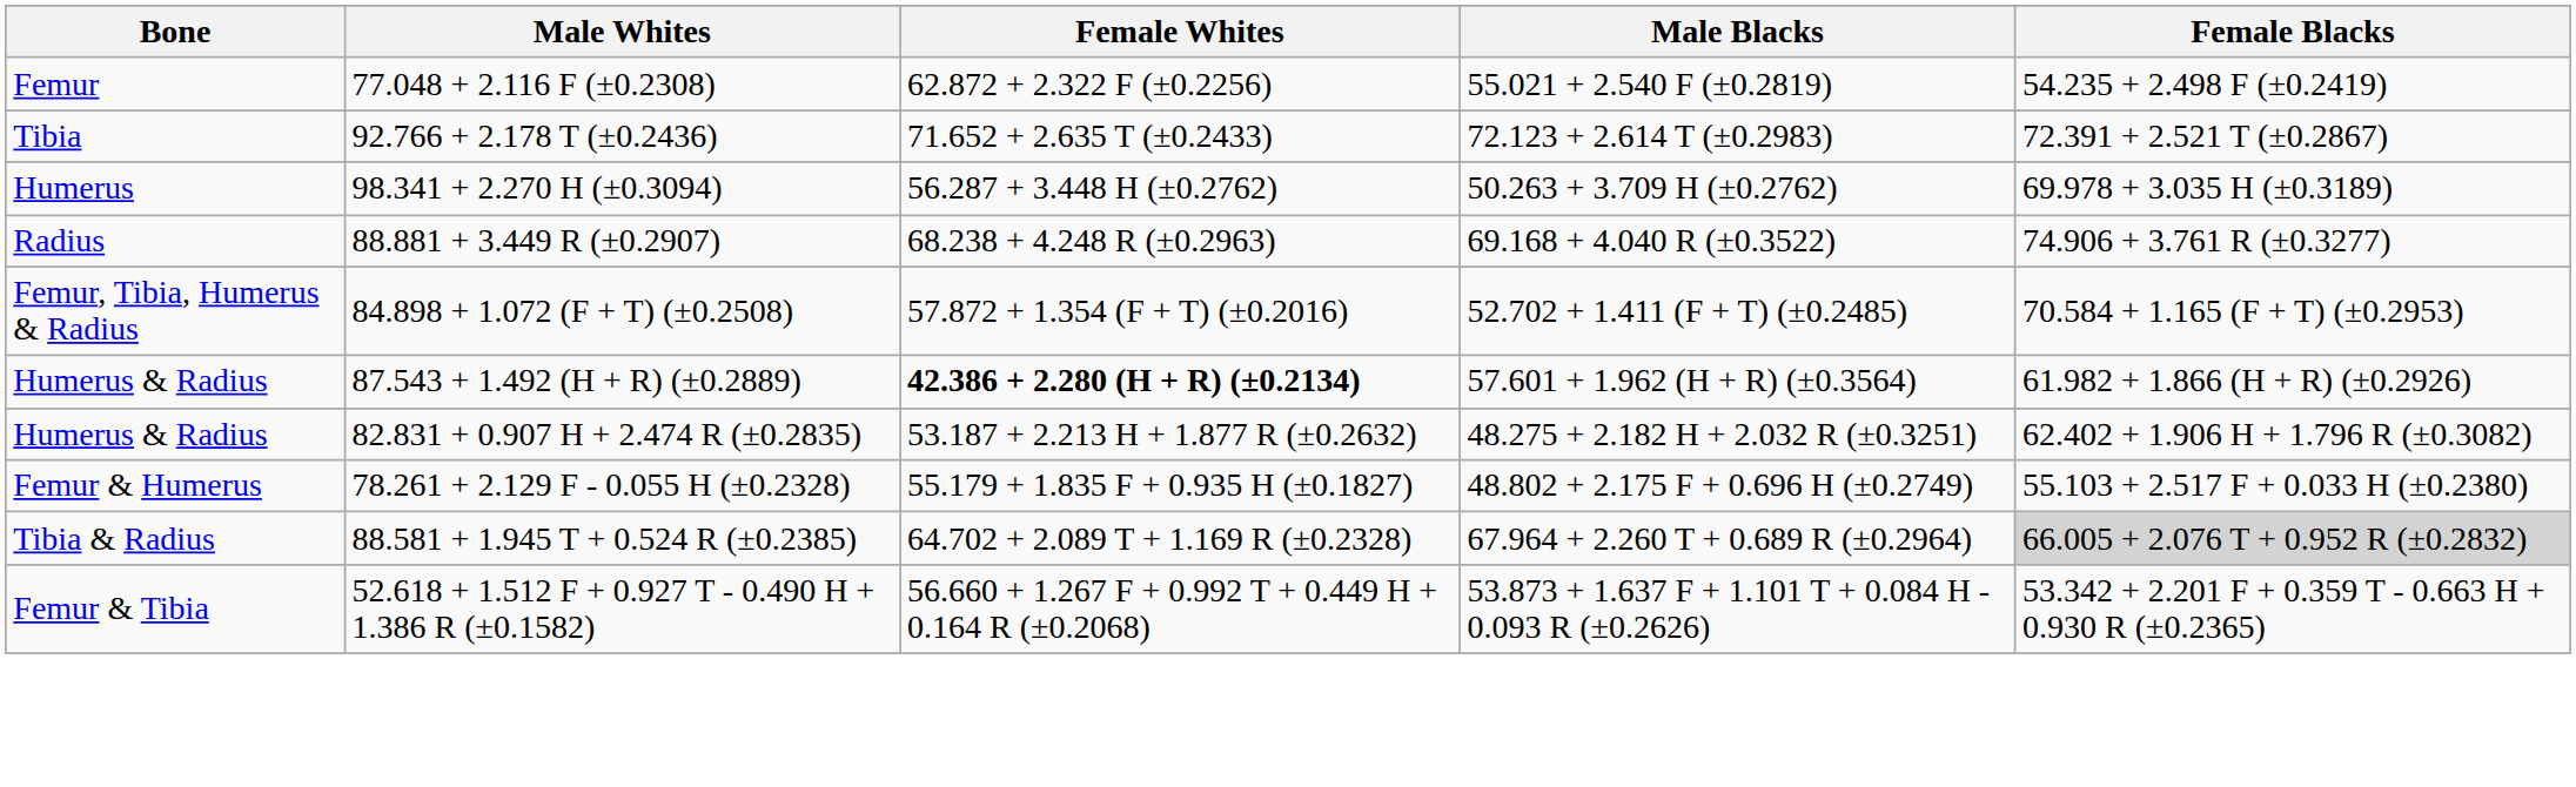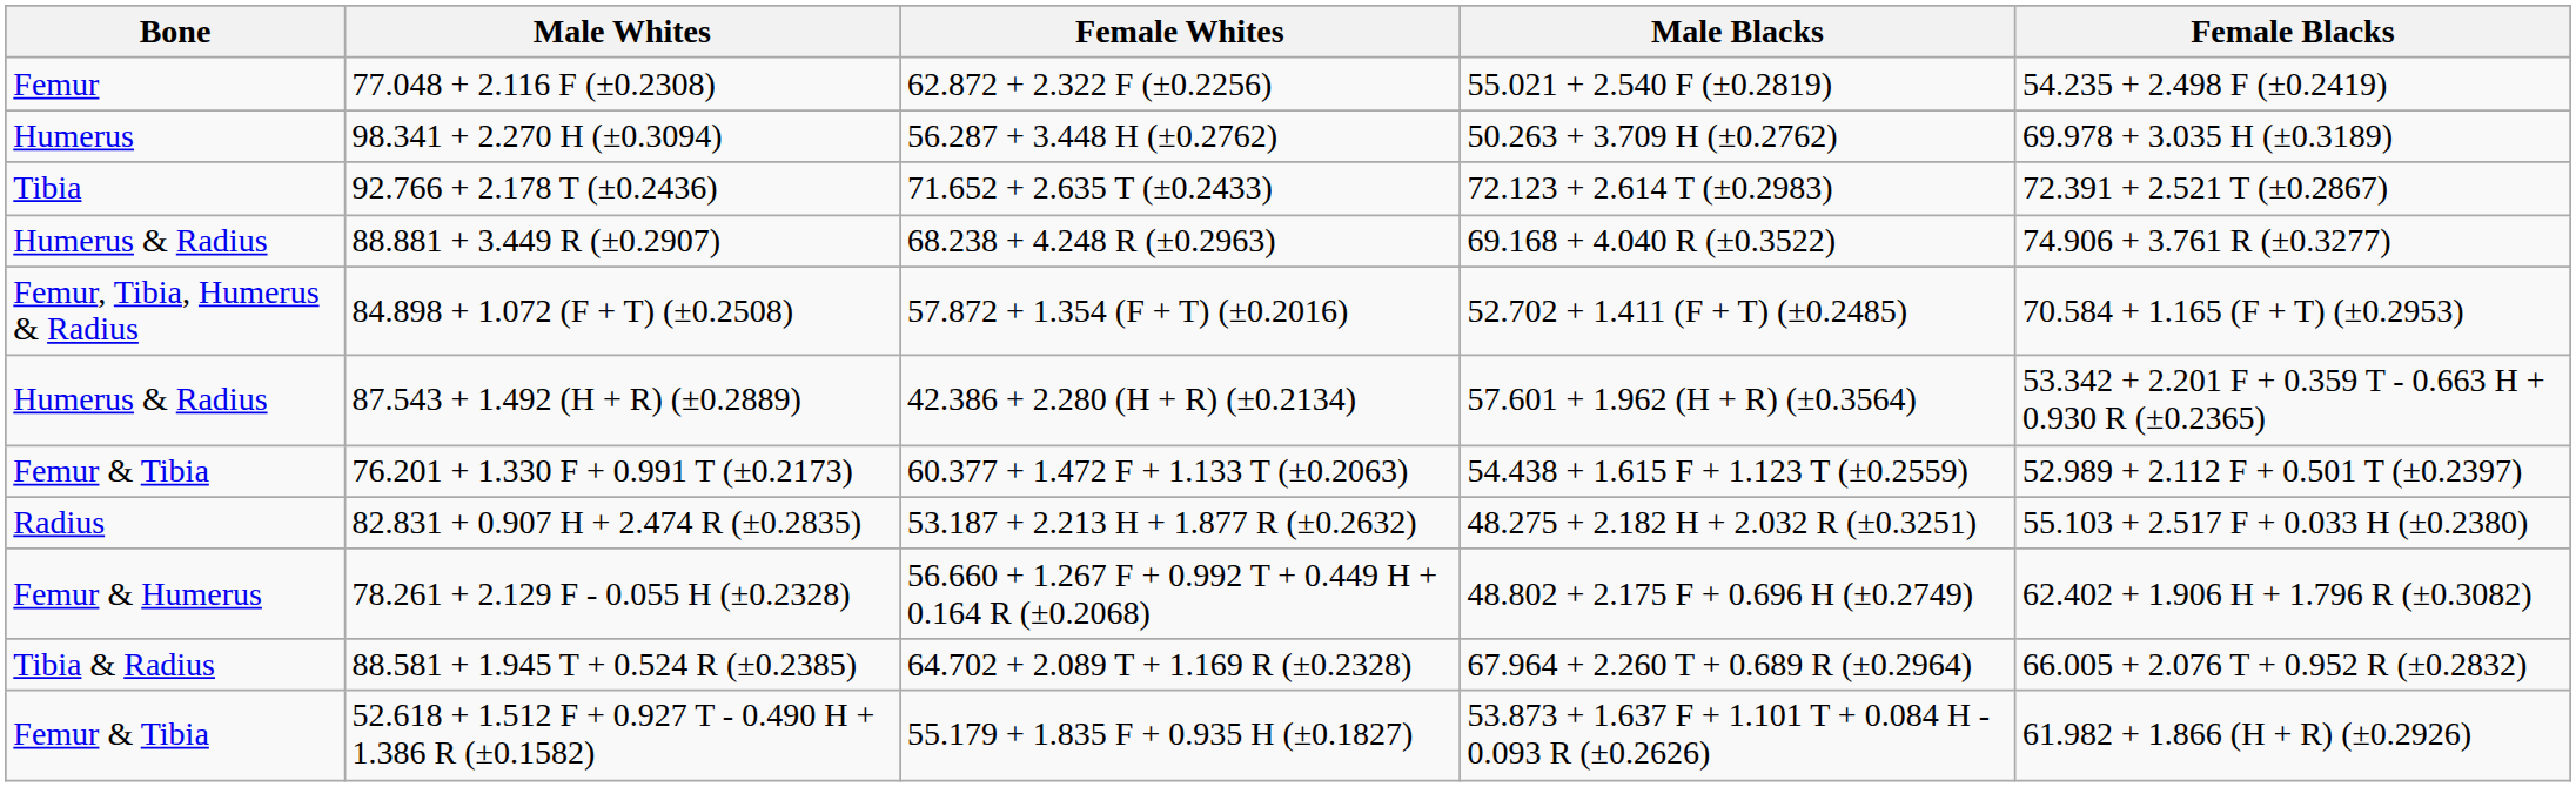 <table class="wikitable">
 <tr>
 <th>Bone</th>
 <th>Male Whites</th>
 <th>Female Whites</th>
 <th>Male Blacks</th>
 <th>Female Blacks</th>
 </tr>
 <tr>
 <td><a href='#'>Femur</a></td>
 <td>77.048 + 2.116 F (±0.2308)</td>
 <td>62.872 + 2.322 F (±0.2256)</td>
 <td>55.021 + 2.540 F (±0.2819)</td>
 <td>54.235 + 2.498 F (±0.2419)</td>
 </tr>
 <tr>
+<td><a href='#'>Humerus</a></td>
+<td>98.341 + 2.270 H (±0.3094)</td>
+<td>56.287 + 3.448 H (±0.2762)</td>
+<td>50.263 + 3.709 H (±0.2762)</td>
+<td>69.978 + 3.035 H (±0.3189)</td>
+</tr>
+<tr>
 <td><a href='#'>Tibia</a></td>
 <td>92.766 + 2.178 T (±0.2436)</td>
 <td>71.652 + 2.635 T (±0.2433)</td>
 <td>72.123 + 2.614 T (±0.2983)</td>
 <td>72.391 + 2.521 T (±0.2867)</td>
 </tr>
 <tr>
-<td><a href='#'>Humerus</a></td>
-<td>98.341 + 2.270 H (±0.3094)</td>
-<td>56.287 + 3.448 H (±0.2762)</td>
-<td>50.263 + 3.709 H (±0.2762)</td>
-<td>69.978 + 3.035 H (±0.3189)</td>
-</tr>
-<tr>
-<td><a href='#'>Radius</a></td>
+<td><a href='#'>Humerus</a> & <a href='#'>Radius</a></td>
 <td>88.881 + 3.449 R (±0.2907)</td>
 <td>68.238 + 4.248 R (±0.2963)</td>
 <td>69.168 + 4.040 R (±0.3522)</td>
 <td>74.906 + 3.761 R (±0.3277)</td>
 </tr>
 <tr>
 <td><a href='#'>Femur</a>, <a href='#'>Tibia</a>, <a href='#'>Humerus</a> & <a href='#'>Radius</a></td>
 <td>84.898 + 1.072 (F + T) (±0.2508)</td>
 <td>57.872 + 1.354 (F + T) (±0.2016)</td>
 <td>52.702 + 1.411 (F + T) (±0.2485)</td>
 <td>70.584 + 1.165 (F + T) (±0.2953)</td>
 </tr>
 <tr>
 <td><a href='#'>Humerus</a> & <a href='#'>Radius</a></td>
 <td>87.543 + 1.492 (H + R) (±0.2889)</td>
-<td><strong>42.386 + 2.280 (H + R) (±0.2134)</strong></td>
+<td>42.386 + 2.280 (H + R) (±0.2134)</td>
 <td>57.601 + 1.962 (H + R) (±0.3564)</td>
-<td>61.982 + 1.866 (H + R) (±0.2926)</td>
+<td>53.342 + 2.201 F + 0.359 T - 0.663 H + 0.930 R (±0.2365)</td>
 </tr>
 <tr>
-<td><a href='#'>Humerus</a> & <a href='#'>Radius</a></td>
+<td><a href='#'>Femur</a> & <a href='#'>Tibia</a></td>
+<td>76.201 + 1.330 F + 0.991 T (±0.2173)</td>
+<td>60.377 + 1.472 F + 1.133 T (±0.2063)</td>
+<td>54.438 + 1.615 F + 1.123 T (±0.2559)</td>
+<td>52.989 + 2.112 F + 0.501 T (±0.2397)</td>
+</tr>
+<tr>
+<td><a href='#'>Radius</a></td>
 <td>82.831 + 0.907 H + 2.474 R (±0.2835)</td>
 <td>53.187 + 2.213 H + 1.877 R (±0.2632)</td>
 <td>48.275 + 2.182 H + 2.032 R (±0.3251)</td>
-<td>62.402 + 1.906 H + 1.796 R (±0.3082)</td>
+<td>55.103 + 2.517 F + 0.033 H (±0.2380)</td>
 </tr>
 <tr>
 <td><a href='#'>Femur</a> & <a href='#'>Humerus</a></td>
 <td>78.261 + 2.129 F - 0.055 H (±0.2328)</td>
-<td>55.179 + 1.835 F + 0.935 H (±0.1827)</td>
+<td>56.660 + 1.267 F + 0.992 T + 0.449 H + 0.164 R (±0.2068)</td>
 <td>48.802 + 2.175 F + 0.696 H (±0.2749)</td>
-<td>55.103 + 2.517 F + 0.033 H (±0.2380)</td>
+<td>62.402 + 1.906 H + 1.796 R (±0.3082)</td>
 </tr>
 <tr>
 <td><a href='#'>Tibia</a> & <a href='#'>Radius</a></td>
 <td>88.581 + 1.945 T + 0.524 R (±0.2385)</td>
 <td>64.702 + 2.089 T + 1.169 R (±0.2328)</td>
 <td>67.964 + 2.260 T + 0.689 R (±0.2964)</td>
-<td style="background: lightgrey;">66.005 + 2.076 T + 0.952 R (±0.2832)</td>
+<td>66.005 + 2.076 T + 0.952 R (±0.2832)</td>
 </tr>
 <tr>
 <td><a href='#'>Femur</a> & <a href='#'>Tibia</a></td>
 <td>52.618 + 1.512 F + 0.927 T - 0.490 H + 1.386 R (±0.1582)</td>
-<td>56.660 + 1.267 F + 0.992 T + 0.449 H + 0.164 R (±0.2068)</td>
+<td>55.179 + 1.835 F + 0.935 H (±0.1827)</td>
 <td>53.873 + 1.637 F + 1.101 T + 0.084 H - 0.093 R (±0.2626)</td>
-<td>53.342 + 2.201 F + 0.359 T - 0.663 H + 0.930 R (±0.2365)</td>
+<td>61.982 + 1.866 (H + R) (±0.2926)</td>
 </tr>
 </table>
